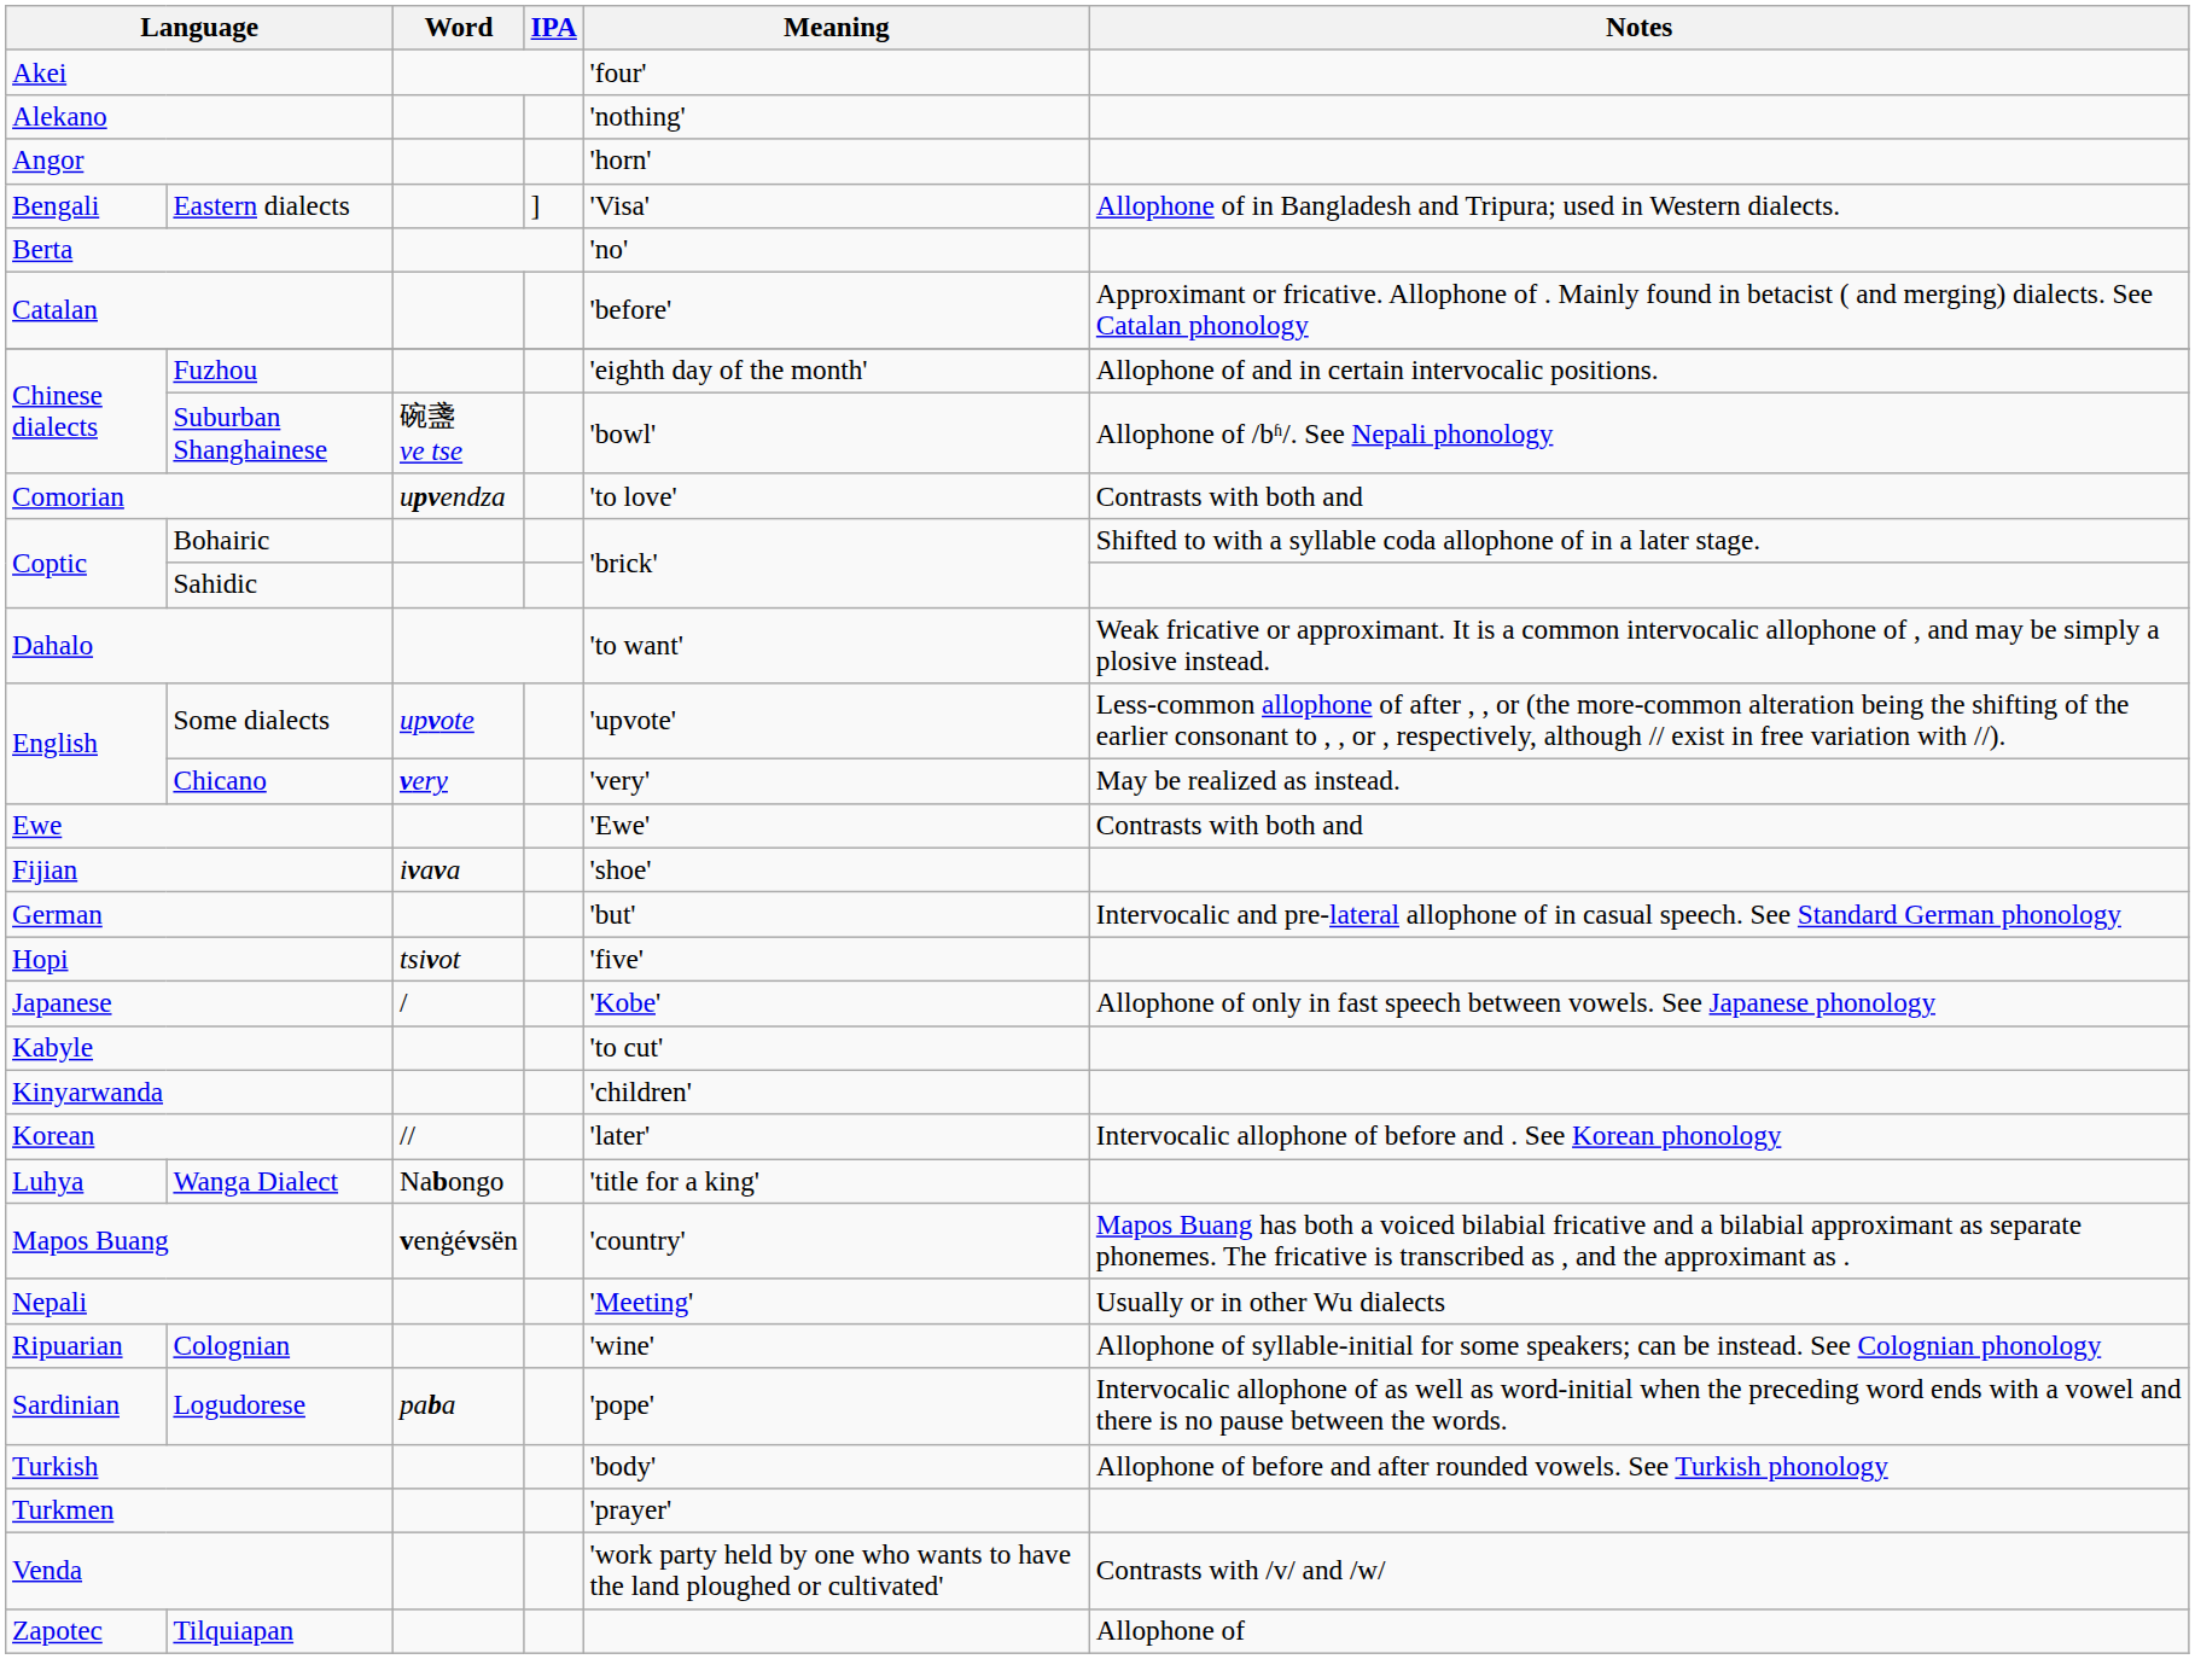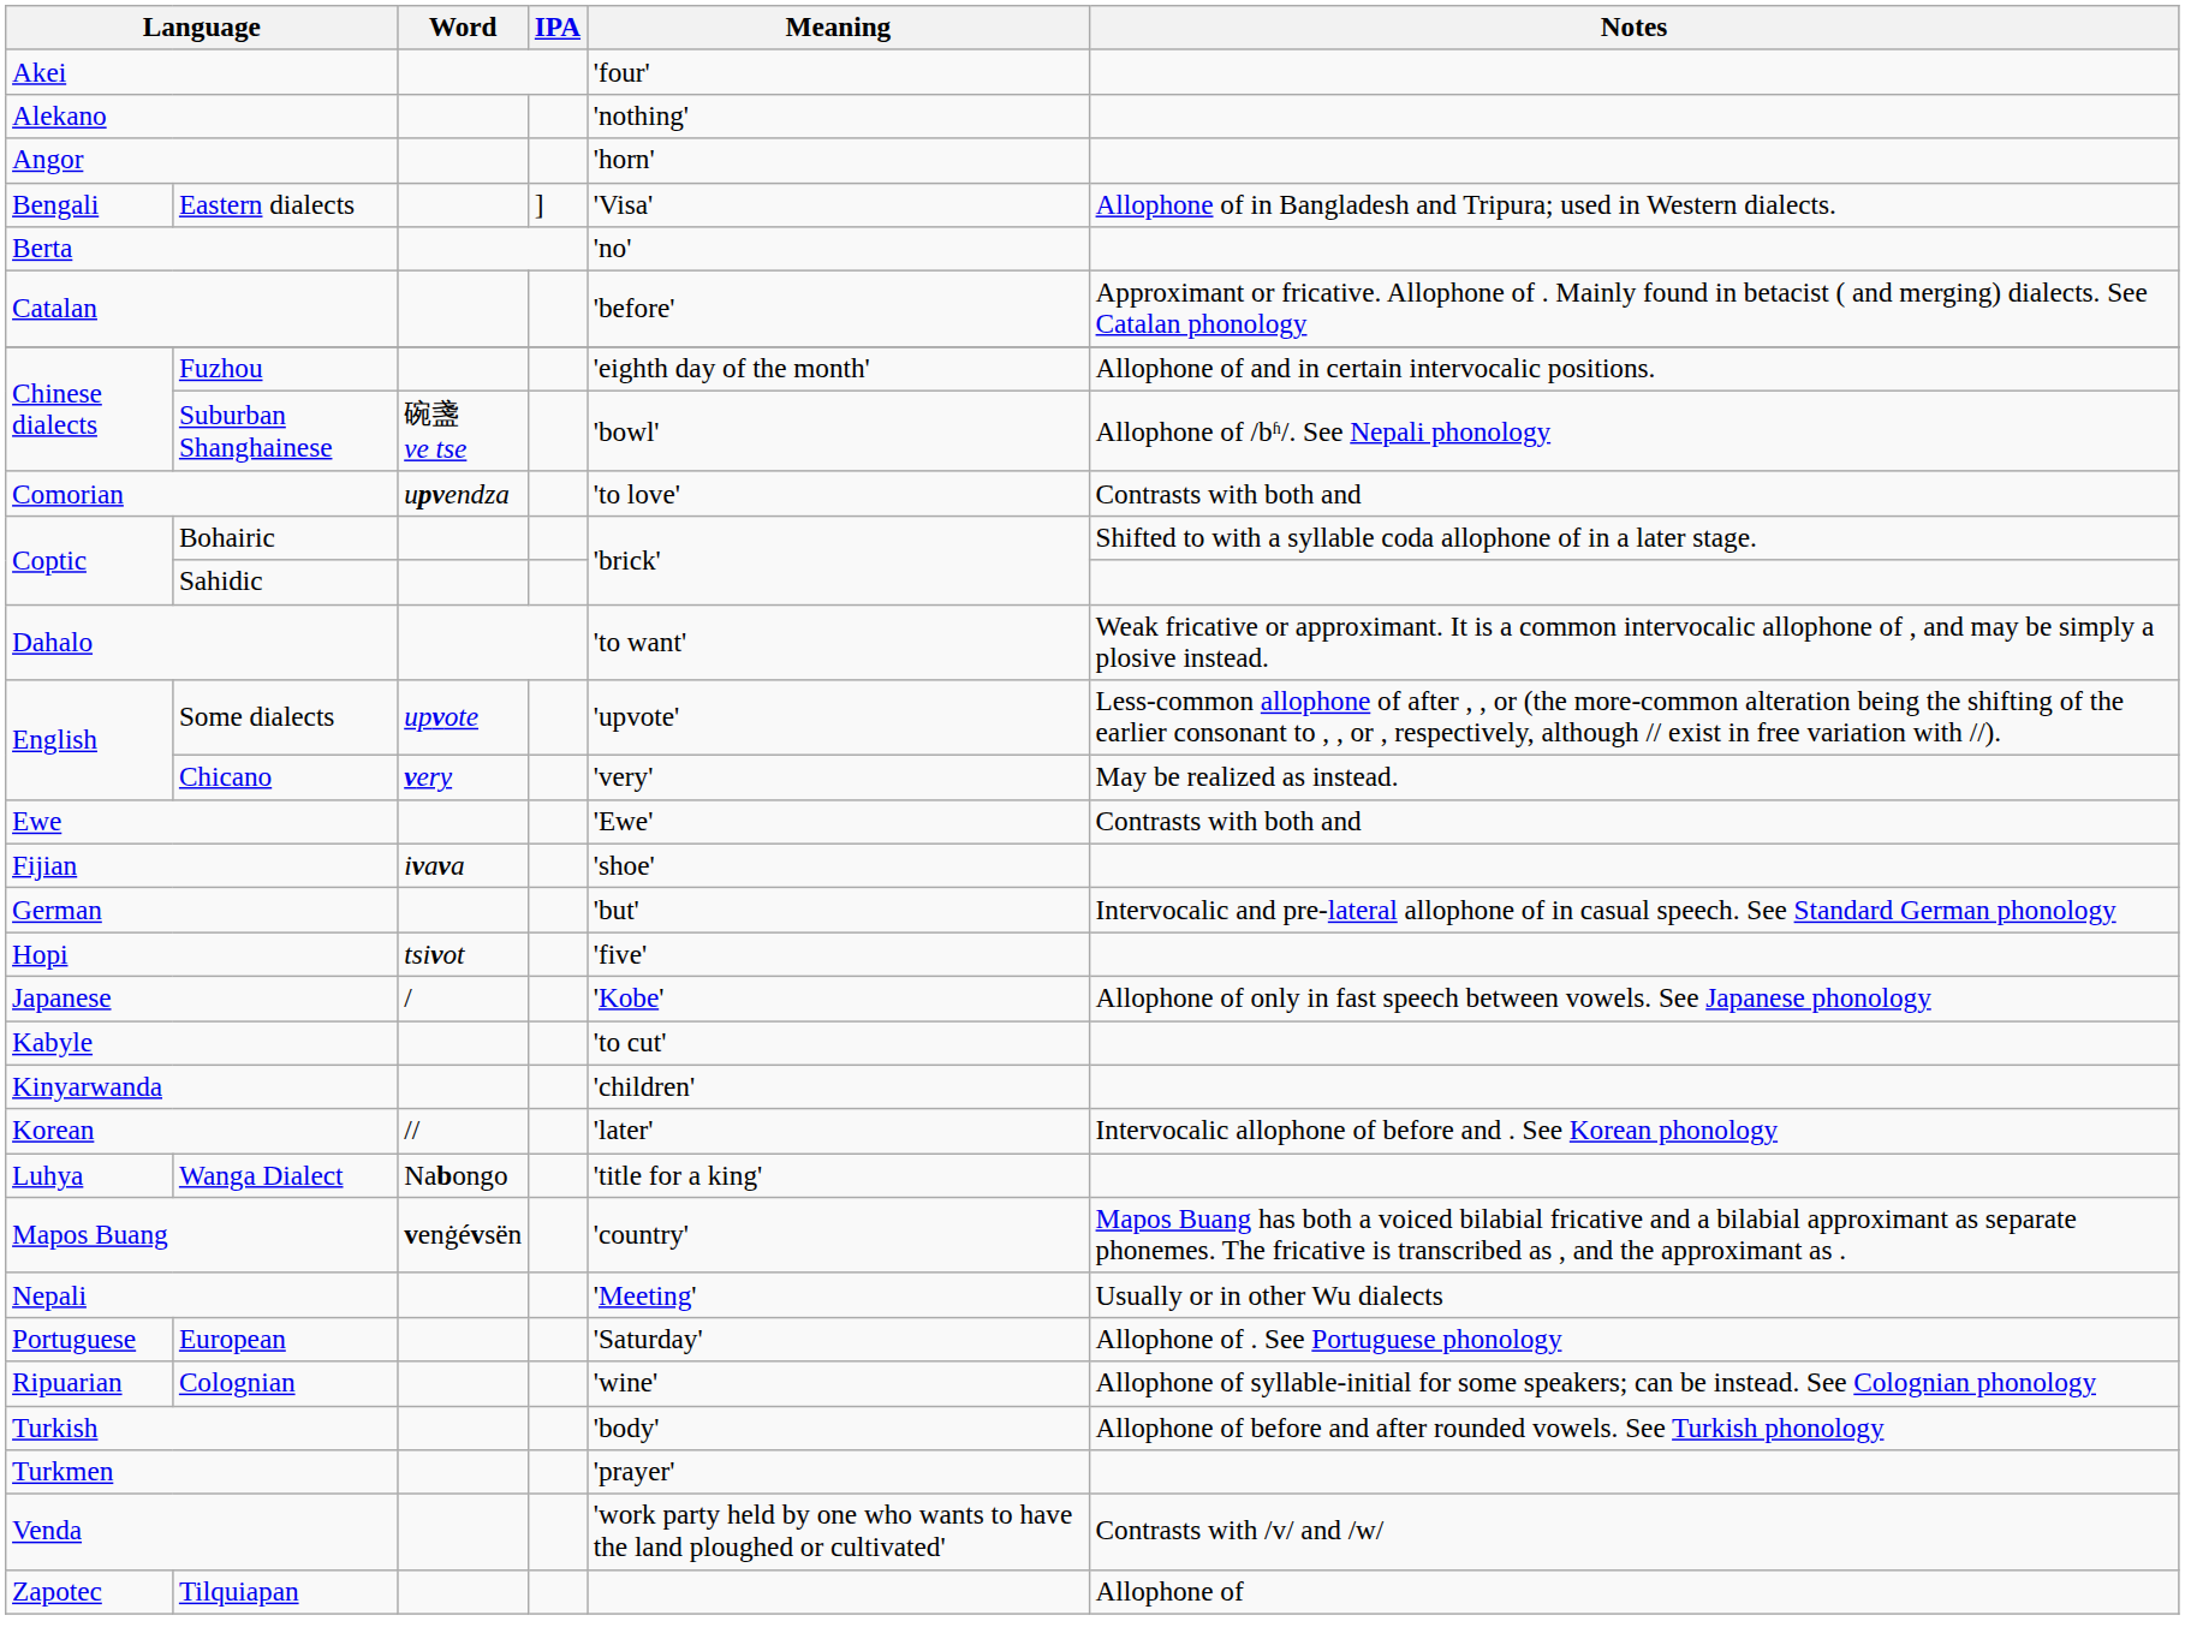 <table class="wikitable mw-collapsible">
 <tr>
 <th colspan=2>Language</th>
 <th>Word</th>
 <th><a href='#'>IPA</a></th>
 <th>Meaning</th>
 <th>Notes</th>
 </tr>
 <tr>
 <td colspan=2><a href='#'>Akei</a></td>
 <td colspan=2></td>
 <td>'four'</td>
 <td></td>
 </tr>
 <tr>
 <td colspan=2><a href='#'>Alekano</a></td>
 <td></td>
 <td></td>
 <td>'nothing'</td>
 <td></td>
 </tr>
 <tr>
 <td colspan=2><a href='#'>Angor</a></td>
 <td></td>
 <td></td>
 <td>'horn'</td>
 <td></td>
 </tr>
 <tr>
 <td><a href='#'>Bengali</a></td>
 <td><a href='#'>Eastern</a> dialects</td>
 <td></td>
 <td>]</td>
 <td>'Visa'</td>
 <td><a href='#'>Allophone</a> of  in Bangladesh and Tripura;  used in Western dialects.</td>
 </tr>
 <tr>
 <td colspan=2><a href='#'>Berta</a></td>
 <td colspan=2></td>
 <td>'no'</td>
 <td></td>
 </tr>
 <tr>
 <td colspan=2><a href='#'>Catalan</a></td>
 <td></td>
 <td></td>
 <td>'before'</td>
 <td>Approximant or fricative. Allophone of . Mainly found in betacist ( and  merging) dialects. See <a href='#'>Catalan phonology</a></td>
 </tr>
 <tr>
 </tr>
 <tr>
 <td rowspan=2><a href='#'>Chinese dialects</a></td>
 <td><a href='#'>Fuzhou</a></td>
 <td> <br> </td>
 <td></td>
 <td>'eighth day of the month'</td>
 <td>Allophone of  and  in certain intervocalic positions.</td>
 </tr>
 <tr>
 <td><a href='#'>Suburban Shanghainese</a></td>
 <td>碗盞 <br> <a href='#'><em>ve tse</em></a></td>
 <td></td>
 <td>'bowl'</td>
 <td>Allophone of /bʱ/. See <a href='#'>Nepali phonology</a></td>
 </tr>
 <tr>
 <td colspan=2><a href='#'>Comorian</a></td>
 <td><em>u<strong>pv</strong>endza</em></td>
 <td></td>
 <td>'to love'</td>
 <td>Contrasts with both  and </td>
 </tr>
 <tr>
 <td rowspan=2><a href='#'>Coptic</a></td>
 <td>Bohairic</td>
 <td></td>
 <td></td>
 <td rowspan=2>'brick'</td>
 <td>Shifted to  with a syllable coda allophone of  in a later stage.</td>
 </tr>
 <tr>
 <td>Sahidic</td>
 <td></td>
 <td></td>
 <td></td>
 </tr>
 <tr>
 <td colspan=2><a href='#'>Dahalo</a></td>
 <td colspan=2 align=center></td>
 <td>'to want'</td>
 <td>Weak fricative or approximant. It is a common intervocalic allophone of , and may be simply a plosive  instead.</td>
 </tr>
 <tr>
 <td rowspan=2><a href='#'>English</a></td>
 <td>Some dialects</td>
 <td><a href='#'><em>up<strong>v</strong>ote</em></a></td>
 <td></td>
 <td>'upvote'</td>
 <td>Less-common <a href='#'>allophone</a> of  after , , or  (the more-common alteration being the shifting of the earlier consonant to , , or , respectively, although // exist in free variation with //).</td>
 </tr>
 <tr>
 <td><a href='#'>Chicano</a></td>
 <td><em><a href='#'><strong>v</strong>ery</a></em></td>
 <td></td>
 <td>'very'</td>
 <td>May be realized as  instead.</td>
 </tr>
 <tr>
 <td colspan=2><a href='#'>Ewe</a></td>
 <td></td>
 <td></td>
 <td>'Ewe'</td>
 <td>Contrasts with both  and </td>
 </tr>
 <tr>
 <td colspan=2><a href='#'>Fijian</a></td>
 <td><em>i<strong>v</strong>a<strong>v</strong>a</em></td>
 <td></td>
 <td>'shoe'</td>
 <td></td>
 </tr>
 <tr>
 <td colspan=2><a href='#'>German</a></td>
 <td></td>
 <td></td>
 <td>'but'</td>
 <td>Intervocalic and pre-<a href='#'>lateral</a> allophone of  in casual speech. See <a href='#'>Standard German phonology</a></td>
 </tr>
 <tr>
 <td colspan=2><a href='#'>Hopi</a></td>
 <td><em>tsi<strong>v</strong>ot</em></td>
 <td></td>
 <td>'five'</td>
 <td></td>
 </tr>
 <tr>
 <td colspan=2><a href='#'>Japanese</a></td>
 <td>/</td>
 <td></td>
 <td>'<a href='#'>Kobe</a>'</td>
 <td>Allophone of  only in fast speech between vowels. See <a href='#'>Japanese phonology</a></td>
 </tr>
 <tr>
 <td colspan=2><a href='#'>Kabyle</a></td>
 <td></td>
 <td></td>
 <td>'to cut'</td>
 <td></td>
 </tr>
 <tr>
 <td colspan=2><a href='#'>Kinyarwanda</a></td>
 <td></td>
 <td></td>
 <td>'children'</td>
 <td></td>
 </tr>
 <tr>
 <td colspan=2><a href='#'>Korean</a></td>
 <td>//</td>
 <td></td>
 <td>'later'</td>
 <td>Intervocalic allophone of  before  and . See <a href='#'>Korean phonology</a></td>
 </tr>
 <tr>
 <td><a href='#'>Luhya</a></td>
 <td><a href='#'>Wanga Dialect</a></td>
 <td>Na<strong>b</strong>ongo</td>
 <td></td>
 <td>'title for a king'</td>
 <td></td>
 </tr>
 <tr>
 <td colspan="2"><a href='#'>Mapos Buang</a></td>
 <td><strong>v</strong>enġé<strong>v</strong>sën</td>
 <td></td>
 <td>'country'</td>
 <td><a href='#'>Mapos Buang</a> has both a voiced bilabial fricative and a bilabial approximant as separate phonemes. The fricative is transcribed as , and the approximant as .</td>
 </tr>
 <tr>
 <td colspan="2"><a href='#'>Nepali</a></td>
 <td></td>
 <td></td>
 <td>'<a href='#'>Meeting</a>'</td>
 <td>Usually  or  in other Wu dialects</td>
 </tr>
 <tr>
+<td><a href='#'>Portuguese</a></td>
+<td><a href='#'>European</a></td>
+<td></td>
+<td></td>
+<td>'Saturday'</td>
+<td>Allophone of . See <a href='#'>Portuguese phonology</a></td>
+</tr>
+<tr>
 <td><a href='#'>Ripuarian</a></td>
 <td><a href='#'>Colognian</a></td>
 <td></td>
 <td></td>
 <td>'wine'</td>
 <td>Allophone of syllable-initial  for some speakers; can be  instead. See <a href='#'>Colognian phonology</a></td>
-</tr>
-<tr>
-<td><a href='#'>Sardinian</a></td>
-<td><a href='#'>Logudorese</a></td>
-<td><em>pa<strong>b</strong>a</em></td>
-<td></td>
-<td>'pope'</td>
-<td>Intervocalic allophone of  as well as word-initial  when the preceding word ends with a vowel and there is no pause between the words.</td>
 </tr>
 <tr>
 <td colspan=2><a href='#'>Turkish</a></td>
 <td></td>
 <td></td>
 <td>'body'</td>
 <td>Allophone of  before and after rounded vowels. See <a href='#'>Turkish phonology</a></td>
 </tr>
 <tr>
 <td colspan=2><a href='#'>Turkmen</a></td>
 <td></td>
 <td></td>
 <td>'prayer'</td>
 <td></td>
 </tr>
 <tr>
 <td colspan="2"><a href='#'>Venda</a></td>
 <td></td>
 <td></td>
 <td>'work party held by one who wants to have the land ploughed or cultivated'</td>
 <td>Contrasts with /v/ and /w/</td>
 </tr>
 <tr>
 <td><a href='#'>Zapotec</a></td>
 <td><a href='#'>Tilquiapan</a></td>
 <td></td>
 <td></td>
 <td></td>
 <td>Allophone of </td>
 </tr>
 </table>
